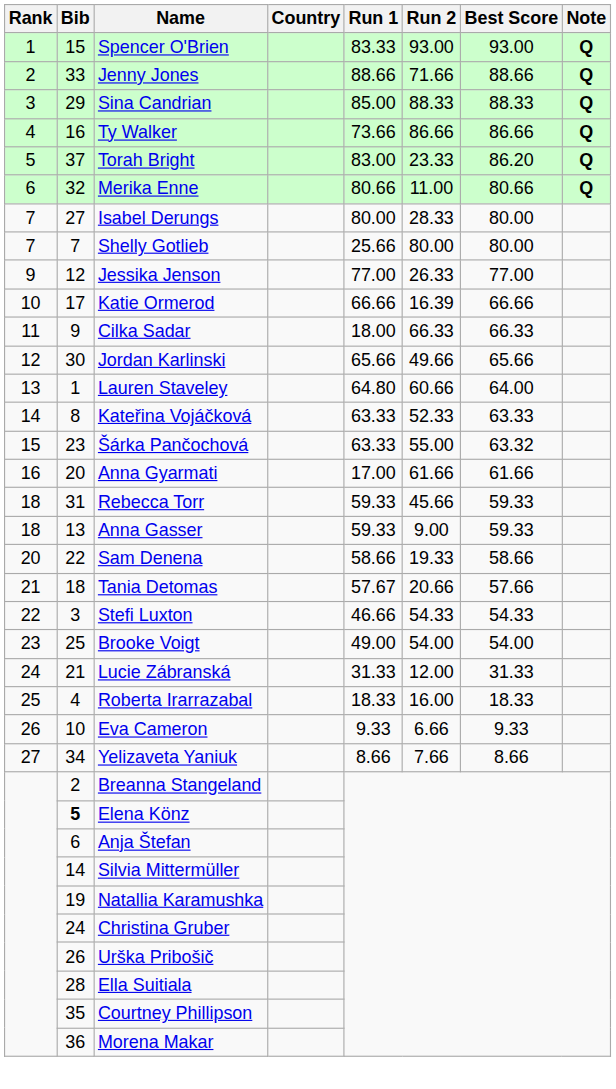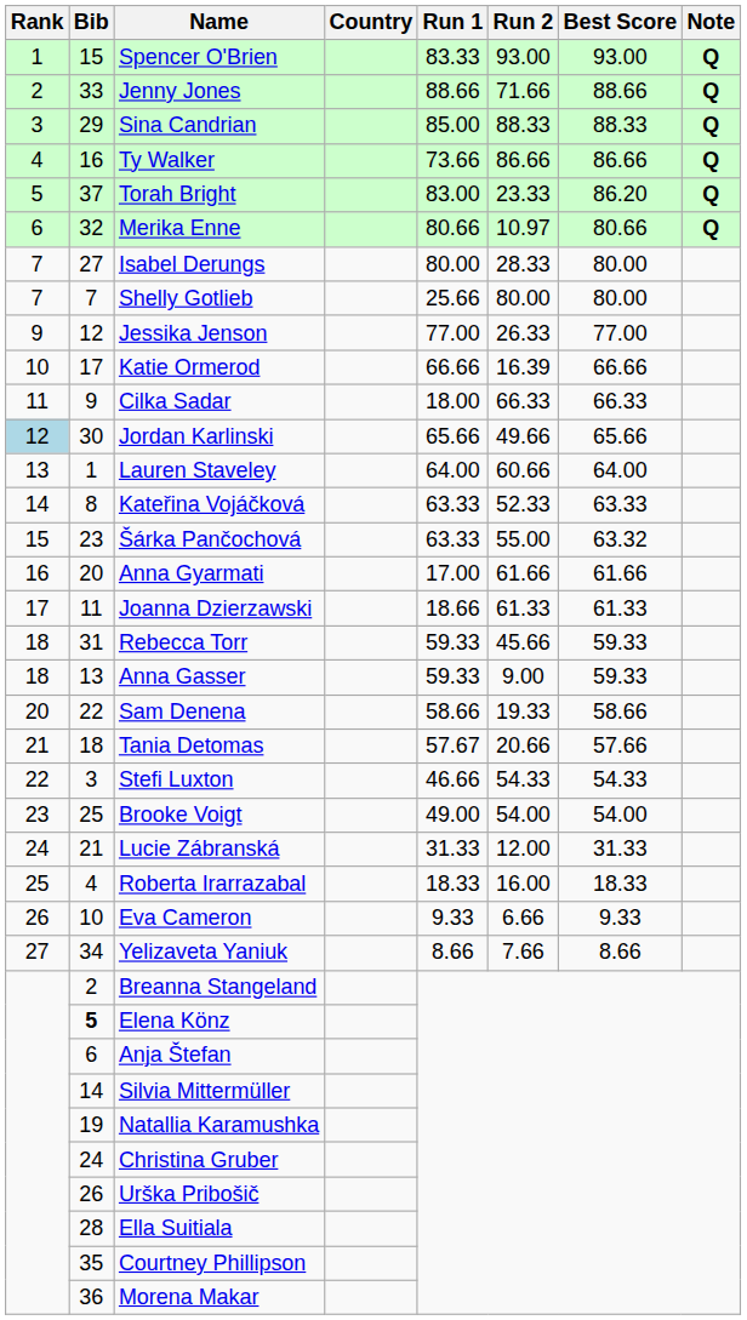 <table class="wikitable sortable" style="text-align:center">
 <tr>
 <th>Rank</th>
 <th>Bib</th>
 <th>Name</th>
 <th>Country</th>
 <th>Run 1</th>
 <th>Run 2</th>
 <th>Best Score</th>
 <th>Note</th>
 </tr>
 <tr bgcolor="#ccffcc">
 <td>1</td>
 <td>15</td>
 <td align=left><a href='#'>Spencer O'Brien</a></td>
 <td align=left></td>
 <td>83.33</td>
 <td>93.00</td>
 <td>93.00</td>
 <td><strong>Q</strong></td>
 </tr>
 <tr bgcolor="#ccffcc">
 <td>2</td>
 <td>33</td>
 <td align=left><a href='#'>Jenny Jones</a></td>
 <td align=left></td>
 <td>88.66</td>
 <td>71.66</td>
 <td>88.66</td>
 <td><strong>Q</strong></td>
 </tr>
 <tr bgcolor="#ccffcc">
 <td>3</td>
 <td>29</td>
 <td align=left><a href='#'>Sina Candrian</a></td>
 <td align=left></td>
 <td>85.00</td>
 <td>88.33</td>
 <td>88.33</td>
 <td><strong>Q</strong></td>
 </tr>
 <tr bgcolor="#ccffcc">
 <td>4</td>
 <td>16</td>
 <td align=left><a href='#'>Ty Walker</a></td>
 <td align=left></td>
 <td>73.66</td>
 <td>86.66</td>
 <td>86.66</td>
 <td><strong>Q</strong></td>
 </tr>
 <tr bgcolor="#ccffcc">
 <td>5</td>
 <td>37</td>
 <td align=left><a href='#'>Torah Bright</a></td>
 <td align=left></td>
 <td>83.00</td>
 <td>23.33</td>
 <td>86.20</td>
 <td><strong>Q</strong></td>
 </tr>
 <tr bgcolor="#ccffcc">
 <td>6</td>
 <td>32</td>
 <td align=left><a href='#'>Merika Enne</a></td>
 <td align=left></td>
 <td>80.66</td>
-<td>11.00</td>
+<td>10.97</td>
 <td>80.66</td>
 <td><strong>Q</strong></td>
 </tr>
 <tr>
 <td>7</td>
 <td>27</td>
 <td align=left><a href='#'>Isabel Derungs</a></td>
 <td align=left></td>
 <td>80.00</td>
 <td>28.33</td>
 <td>80.00</td>
 <td></td>
 </tr>
 <tr>
 <td>7</td>
 <td>7</td>
 <td align=left><a href='#'>Shelly Gotlieb</a></td>
 <td align=left></td>
 <td>25.66</td>
 <td>80.00</td>
 <td>80.00</td>
 <td></td>
 </tr>
 <tr>
 <td>9</td>
 <td>12</td>
 <td align=left><a href='#'>Jessika Jenson</a></td>
 <td align=left></td>
 <td>77.00</td>
 <td>26.33</td>
 <td>77.00</td>
 <td></td>
 </tr>
 <tr>
 <td>10</td>
 <td>17</td>
 <td align=left><a href='#'>Katie Ormerod</a></td>
 <td align=left></td>
 <td>66.66</td>
 <td>16.39</td>
 <td>66.66</td>
 <td></td>
 </tr>
 <tr>
 <td>11</td>
 <td>9</td>
 <td align=left><a href='#'>Cilka Sadar</a></td>
 <td align=left></td>
 <td>18.00</td>
 <td>66.33</td>
 <td>66.33</td>
 <td></td>
 </tr>
 <tr>
-<td>12</td>
+<td style="background: lightblue;">12</td>
 <td>30</td>
 <td align=left><a href='#'>Jordan Karlinski</a></td>
 <td align=left></td>
 <td>65.66</td>
 <td>49.66</td>
 <td>65.66</td>
 <td></td>
 </tr>
 <tr>
 <td>13</td>
 <td>1</td>
 <td align=left><a href='#'>Lauren Staveley</a></td>
 <td align=left></td>
-<td>64.80</td>
+<td>64.00</td>
 <td>60.66</td>
 <td>64.00</td>
 <td></td>
 </tr>
 <tr>
 <td>14</td>
 <td>8</td>
 <td align=left><a href='#'>Kateřina Vojáčková</a></td>
 <td align=left></td>
 <td>63.33</td>
 <td>52.33</td>
 <td>63.33</td>
 <td></td>
 </tr>
 <tr>
 <td>15</td>
 <td>23</td>
 <td align=left><a href='#'>Šárka Pančochová</a></td>
 <td align=left></td>
 <td>63.33</td>
 <td>55.00</td>
 <td>63.32</td>
 <td></td>
 </tr>
 <tr>
 <td>16</td>
 <td>20</td>
 <td align=left><a href='#'>Anna Gyarmati</a></td>
 <td align=left></td>
 <td>17.00</td>
 <td>61.66</td>
 <td>61.66</td>
+<td></td>
+</tr>
+<tr>
+<td>17</td>
+<td>11</td>
+<td align=left><a href='#'>Joanna Dzierzawski</a></td>
+<td align=left></td>
+<td>18.66</td>
+<td>61.33</td>
+<td>61.33</td>
 <td></td>
 </tr>
 <tr>
 <td>18</td>
 <td>31</td>
 <td align=left><a href='#'>Rebecca Torr</a></td>
 <td align=left></td>
 <td>59.33</td>
 <td>45.66</td>
 <td>59.33</td>
 <td></td>
 </tr>
 <tr>
 <td>18</td>
 <td>13</td>
 <td align=left><a href='#'>Anna Gasser</a></td>
 <td align=left></td>
 <td>59.33</td>
 <td>9.00</td>
 <td>59.33</td>
 <td></td>
 </tr>
 <tr>
 <td>20</td>
 <td>22</td>
 <td align=left><a href='#'>Sam Denena</a></td>
 <td align=left></td>
 <td>58.66</td>
 <td>19.33</td>
 <td>58.66</td>
 <td></td>
 </tr>
 <tr>
 <td>21</td>
 <td>18</td>
 <td align=left><a href='#'>Tania Detomas</a></td>
 <td align=left></td>
 <td>57.67</td>
 <td>20.66</td>
 <td>57.66</td>
 <td></td>
 </tr>
 <tr>
 <td>22</td>
 <td>3</td>
 <td align=left><a href='#'>Stefi Luxton</a></td>
 <td align=left></td>
 <td>46.66</td>
 <td>54.33</td>
 <td>54.33</td>
 <td></td>
 </tr>
 <tr>
 <td>23</td>
 <td>25</td>
 <td align=left><a href='#'>Brooke Voigt</a></td>
 <td align=left></td>
 <td>49.00</td>
 <td>54.00</td>
 <td>54.00</td>
 <td></td>
 </tr>
 <tr>
 <td>24</td>
 <td>21</td>
 <td align=left><a href='#'>Lucie Zábranská</a></td>
 <td align=left></td>
 <td>31.33</td>
 <td>12.00</td>
 <td>31.33</td>
 <td></td>
 </tr>
 <tr>
 <td>25</td>
 <td>4</td>
 <td align=left><a href='#'>Roberta Irarrazabal</a></td>
 <td align=left></td>
 <td>18.33</td>
 <td>16.00</td>
 <td>18.33</td>
 <td></td>
 </tr>
 <tr>
 <td>26</td>
 <td>10</td>
 <td align=left><a href='#'>Eva Cameron</a></td>
 <td align=left></td>
 <td>9.33</td>
 <td>6.66</td>
 <td>9.33</td>
 <td></td>
 </tr>
 <tr>
 <td>27</td>
 <td>34</td>
 <td align=left><a href='#'>Yelizaveta Yaniuk</a></td>
 <td align=left></td>
 <td>8.66</td>
 <td>7.66</td>
 <td>8.66</td>
 <td></td>
 </tr>
 <tr>
 <td rowspan=10></td>
 <td>2</td>
 <td align=left><a href='#'>Breanna Stangeland</a></td>
 <td align=left></td>
 <td colspan=4 rowspan=10></td>
 </tr>
 <tr>
 <td><strong>5</strong></td>
 <td align=left><a href='#'>Elena Könz</a></td>
 <td align=left></td>
 </tr>
 <tr>
 <td>6</td>
 <td align=left><a href='#'>Anja Štefan</a></td>
 <td align=left></td>
 </tr>
 <tr>
 <td>14</td>
 <td align=left><a href='#'>Silvia Mittermüller</a></td>
 <td align=left></td>
 </tr>
 <tr>
 <td>19</td>
 <td align=left><a href='#'>Natallia Karamushka</a></td>
 <td align=left></td>
 </tr>
 <tr>
 <td>24</td>
 <td align=left><a href='#'>Christina Gruber</a></td>
 <td align=left></td>
 </tr>
 <tr>
 <td>26</td>
 <td align=left><a href='#'>Urška Pribošič</a></td>
 <td align=left></td>
 </tr>
 <tr>
 <td>28</td>
 <td align=left><a href='#'>Ella Suitiala</a></td>
 <td align=left></td>
 </tr>
 <tr>
 <td>35</td>
 <td align=left><a href='#'>Courtney Phillipson</a></td>
 <td align=left></td>
 </tr>
 <tr>
 <td>36</td>
 <td align=left><a href='#'>Morena Makar</a></td>
 <td align=left></td>
 </tr>
 </table>
